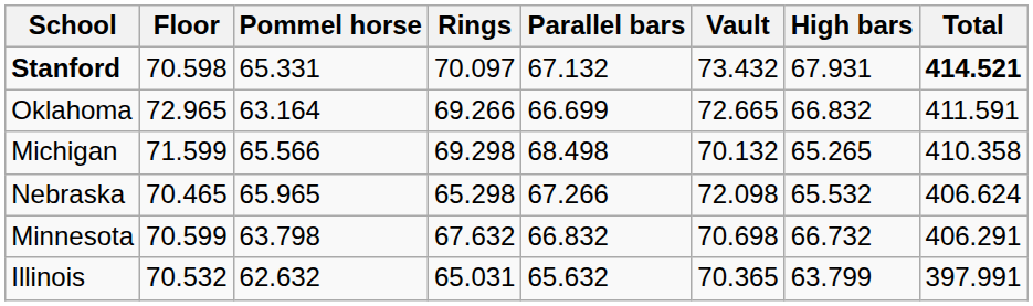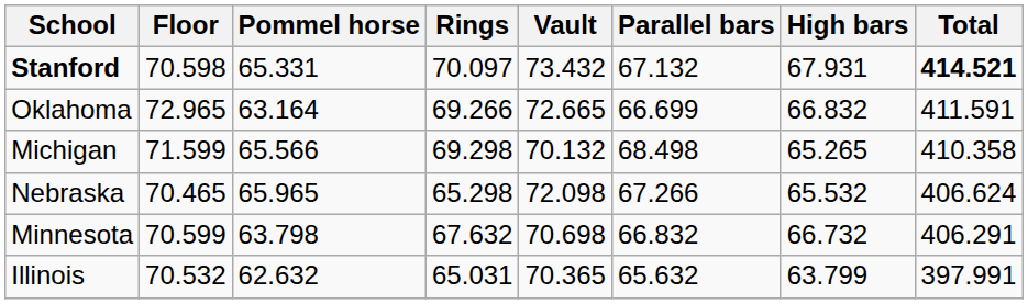 <table class="wikitable">
 <tr>
 <th>School</th>
 <th>Floor</th>
 <th>Pommel horse</th>
 <th>Rings</th>
+<th>Vault</th>
 <th>Parallel bars</th>
-<th>Vault</th>
 <th>High bars</th>
 <th>Total</th>
 </tr>
 <tr>
 <td><strong>Stanford</strong></td>
 <td>70.598</td>
 <td>65.331</td>
 <td>70.097</td>
+<td>73.432</td>
 <td>67.132</td>
-<td>73.432</td>
 <td>67.931</td>
 <td><strong>414.521</strong></td>
 </tr>
 <tr>
 <td>Oklahoma</td>
 <td>72.965</td>
 <td>63.164</td>
 <td>69.266</td>
+<td>72.665</td>
 <td>66.699</td>
-<td>72.665</td>
 <td>66.832</td>
 <td>411.591</td>
 </tr>
 <tr>
 <td>Michigan</td>
 <td>71.599</td>
 <td>65.566</td>
 <td>69.298</td>
+<td>70.132</td>
 <td>68.498</td>
-<td>70.132</td>
 <td>65.265</td>
 <td>410.358</td>
 </tr>
 <tr>
 <td>Nebraska</td>
 <td>70.465</td>
 <td>65.965</td>
 <td>65.298</td>
+<td>72.098</td>
 <td>67.266</td>
-<td>72.098</td>
 <td>65.532</td>
 <td>406.624</td>
 </tr>
 <tr>
 <td>Minnesota</td>
 <td>70.599</td>
 <td>63.798</td>
 <td>67.632</td>
+<td>70.698</td>
 <td>66.832</td>
-<td>70.698</td>
 <td>66.732</td>
 <td>406.291</td>
 </tr>
 <tr>
 <td>Illinois</td>
 <td>70.532</td>
 <td>62.632</td>
 <td>65.031</td>
+<td>70.365</td>
 <td>65.632</td>
-<td>70.365</td>
 <td>63.799</td>
 <td>397.991</td>
 </tr>
 </table>
